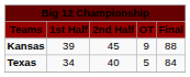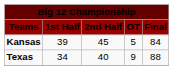 <table class="wikitable">
 <tr bgcolor=#660000 align=center>
 <td colspan=5><span><strong>Big 12 Championship</strong></span> </td>
 </tr>
 <tr bgcolor=#990000 align=center>
 <td colspan=1><span><strong>Teams</strong></span></td>
 <td colspan=1><span><strong>1st Half</strong></span></td>
 <td colspan=1><span><strong>2nd Half</strong></span></td>
 <td colspan=1><span><strong>OT</strong></span></td>
 <td colspan=1><span><strong>Final</strong></span></td>
 </tr>
 <tr>
 <td><strong>Kansas</strong></td>
 <td align=center>39</td>
 <td align=center>45</td>
-<td align=center>9</td>
-<td align=center>88</td>
+<td align=center>5</td>
+<td align=center>84</td>
 </tr>
 <tr>
 <td><strong>Texas</strong></td>
 <td align=center>34</td>
 <td align=center>40</td>
-<td align=center>5</td>
-<td align=center>84</td>
+<td align=center>9</td>
+<td align=center>88</td>
 </tr>
 <tr>
 </tr>
 </table>
